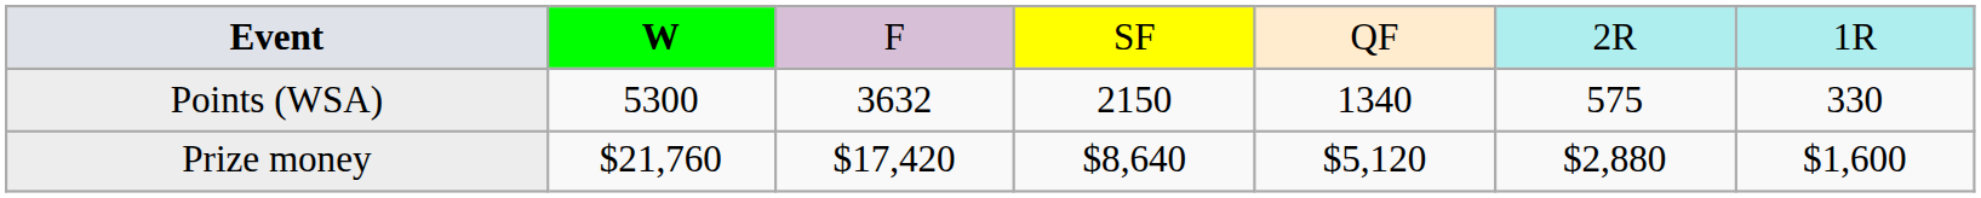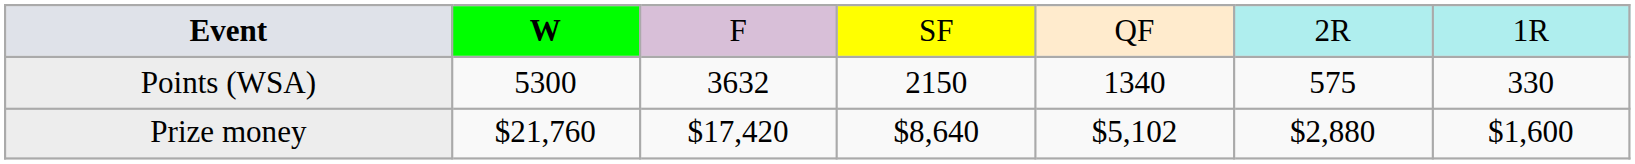 <table class=wikitable style=font-size:90%;text-align:center>
 <tr>
 <td width=200 colspan=1 bgcolor=#dfe2e9><strong>Event</strong></td>
 <td width=80 bgcolor=lime><strong>W</strong></td>
 <td width=85 bgcolor=#D8BFD8>F</td>
 <td width=85 bgcolor=#FFFF00>SF</td>
 <td width=85 bgcolor=#ffebcd>QF</td>
 <td width=85 bgcolor=#afeeee>2R</td>
 <td width=85 bgcolor=#afeeee>1R</td>
 </tr>
 <tr>
 <td bgcolor=#EDEDED>Points (WSA)</td>
 <td>5300</td>
 <td>3632</td>
 <td>2150</td>
 <td>1340</td>
 <td>575</td>
 <td>330</td>
 </tr>
 <tr>
 <td bgcolor=#EDEDED>Prize money</td>
 <td>$21,760</td>
 <td>$17,420</td>
 <td>$8,640</td>
-<td>$5,120</td>
+<td>$5,102</td>
 <td>$2,880</td>
 <td>$1,600</td>
 </tr>
 </table>
